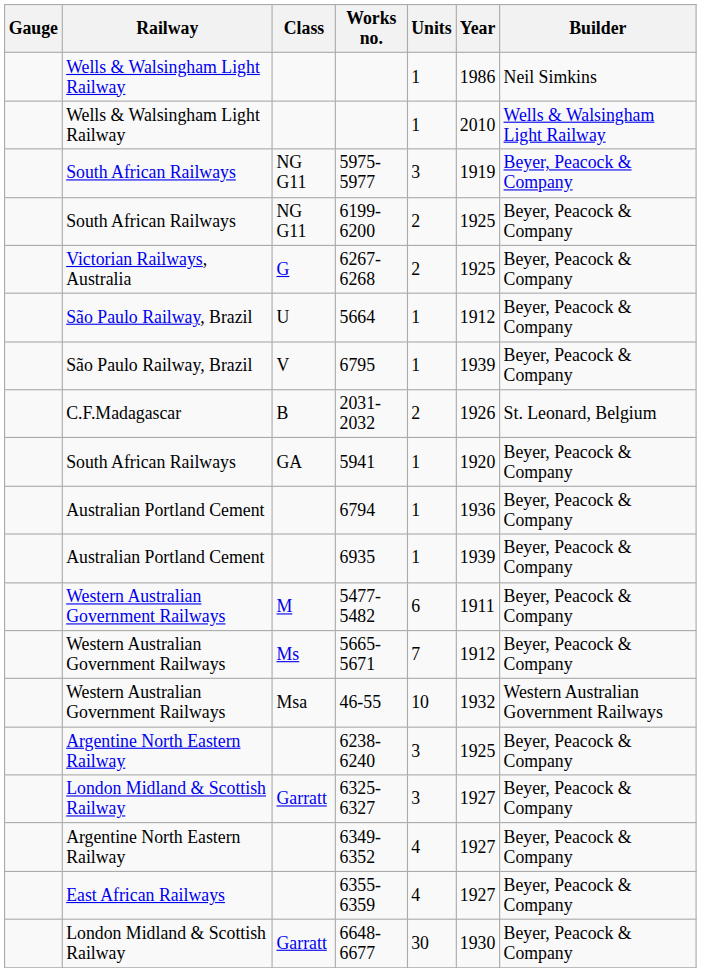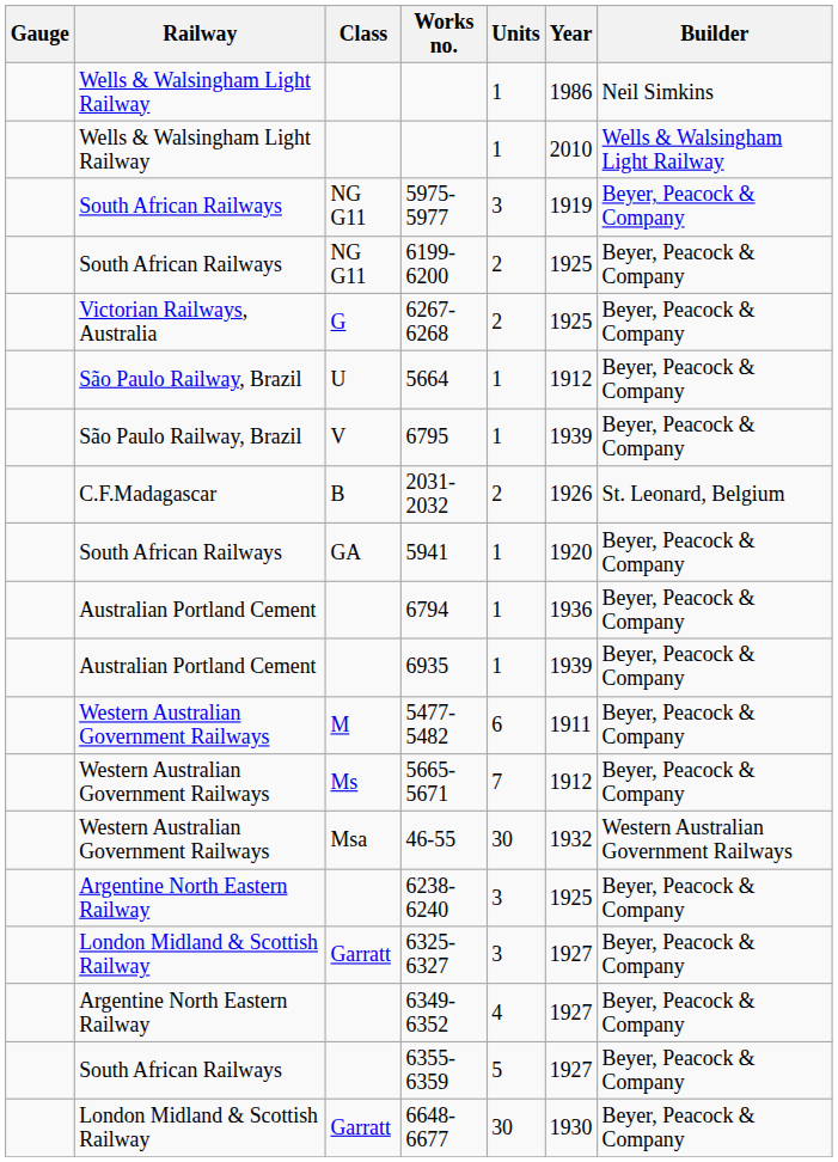 <table class="wikitable collapsible collapsed sortable" style="margin:0.5em auto; font-size:100%; width:100%;">
 <tr>
 <th>Gauge</th>
 <th>Railway</th>
 <th>Class</th>
 <th>Works no.</th>
 <th>Units</th>
 <th>Year</th>
 <th>Builder</th>
 </tr>
 <tr>
 <td></td>
 <td><a href='#'>Wells & Walsingham Light Railway</a></td>
 <td></td>
 <td></td>
 <td>1</td>
 <td>1986</td>
 <td>Neil Simkins</td>
 </tr>
 <tr>
 <td></td>
 <td>Wells & Walsingham Light Railway</td>
 <td></td>
 <td></td>
 <td>1</td>
 <td>2010</td>
 <td><a href='#'>Wells & Walsingham Light Railway</a></td>
 </tr>
 <tr>
 <td></td>
 <td><a href='#'>South African Railways</a></td>
 <td>NG G11</td>
 <td>5975-5977</td>
 <td>3</td>
 <td>1919</td>
 <td><a href='#'>Beyer, Peacock & Company</a></td>
 </tr>
 <tr>
 <td></td>
 <td>South African Railways</td>
 <td>NG G11</td>
 <td>6199-6200</td>
 <td>2</td>
 <td>1925</td>
 <td>Beyer, Peacock & Company</td>
 </tr>
 <tr>
 <td></td>
 <td><a href='#'>Victorian Railways</a>, Australia</td>
 <td><a href='#'>G</a></td>
 <td>6267-6268</td>
 <td>2</td>
 <td>1925</td>
 <td>Beyer, Peacock & Company</td>
 </tr>
 <tr>
 <td></td>
 <td><a href='#'>São Paulo Railway</a>, Brazil</td>
 <td>U</td>
 <td>5664</td>
 <td>1</td>
 <td>1912</td>
 <td>Beyer, Peacock & Company</td>
 </tr>
 <tr>
 <td></td>
 <td>São Paulo Railway, Brazil</td>
 <td>V</td>
 <td>6795</td>
 <td>1</td>
 <td>1939</td>
 <td>Beyer, Peacock & Company</td>
 </tr>
 <tr>
 <td></td>
 <td>C.F.Madagascar</td>
 <td>B</td>
 <td>2031-2032</td>
 <td>2</td>
 <td>1926</td>
 <td>St. Leonard, Belgium</td>
 </tr>
 <tr>
 <td></td>
 <td>South African Railways</td>
 <td>GA</td>
 <td>5941</td>
 <td>1</td>
 <td>1920</td>
 <td>Beyer, Peacock & Company</td>
 </tr>
 <tr>
 <td></td>
 <td>Australian Portland Cement</td>
 <td></td>
 <td>6794</td>
 <td>1</td>
 <td>1936</td>
 <td>Beyer, Peacock & Company</td>
 </tr>
 <tr>
 <td></td>
 <td>Australian Portland Cement</td>
 <td></td>
 <td>6935</td>
 <td>1</td>
 <td>1939</td>
 <td>Beyer, Peacock & Company</td>
 </tr>
 <tr>
 <td></td>
 <td><a href='#'>Western Australian Government Railways</a></td>
 <td><a href='#'>M</a></td>
 <td>5477-5482</td>
 <td>6</td>
 <td>1911</td>
 <td>Beyer, Peacock & Company</td>
 </tr>
 <tr>
 <td></td>
 <td>Western Australian Government Railways</td>
 <td><a href='#'>Ms</a></td>
 <td>5665-5671</td>
 <td>7</td>
 <td>1912</td>
 <td>Beyer, Peacock & Company</td>
 </tr>
 <tr>
 <td></td>
 <td>Western Australian Government Railways</td>
 <td>Msa</td>
 <td>46-55</td>
-<td>10</td>
+<td>30</td>
 <td>1932</td>
 <td>Western Australian Government Railways</td>
 </tr>
 <tr>
 <td></td>
 <td><a href='#'>Argentine North Eastern Railway</a></td>
 <td></td>
 <td>6238-6240</td>
 <td>3</td>
 <td>1925</td>
 <td>Beyer, Peacock & Company</td>
 </tr>
 <tr>
 <td></td>
 <td><a href='#'>London Midland & Scottish Railway</a></td>
 <td><a href='#'>Garratt</a></td>
 <td>6325-6327</td>
 <td>3</td>
 <td>1927</td>
 <td>Beyer, Peacock & Company</td>
 </tr>
 <tr>
 <td></td>
 <td>Argentine North Eastern Railway</td>
 <td></td>
 <td>6349-6352</td>
 <td>4</td>
 <td>1927</td>
 <td>Beyer, Peacock & Company</td>
 </tr>
 <tr>
 <td></td>
-<td><a href='#'>East African Railways</a></td>
+<td>South African Railways</td>
 <td></td>
 <td>6355-6359</td>
-<td>4</td>
+<td>5</td>
 <td>1927</td>
 <td>Beyer, Peacock & Company</td>
 </tr>
 <tr>
 <td></td>
 <td>London Midland & Scottish Railway</td>
 <td><a href='#'>Garratt</a></td>
 <td>6648-6677</td>
 <td>30</td>
 <td>1930</td>
 <td>Beyer, Peacock & Company</td>
 </tr>
 <tr>
 </tr>
 </table>
